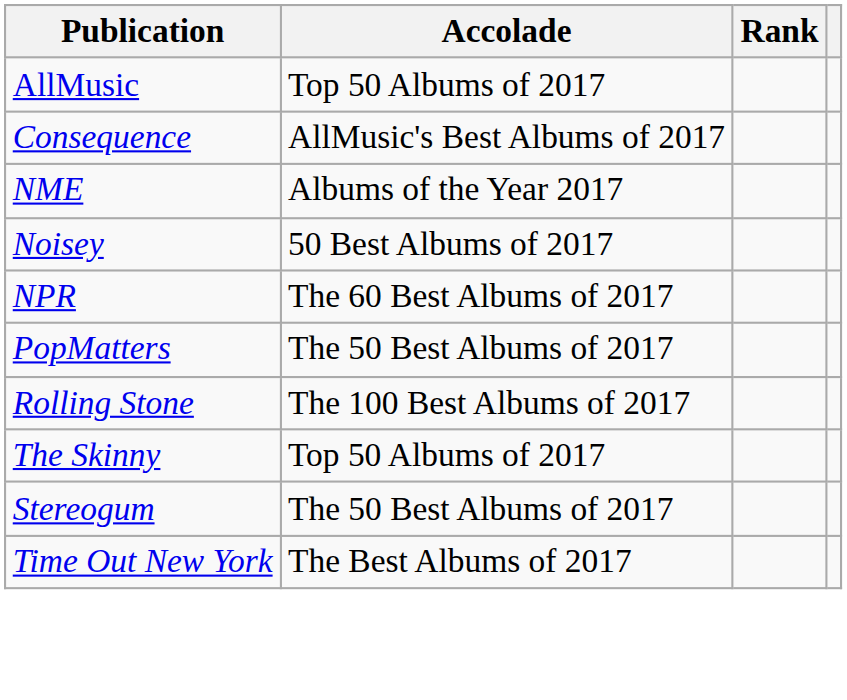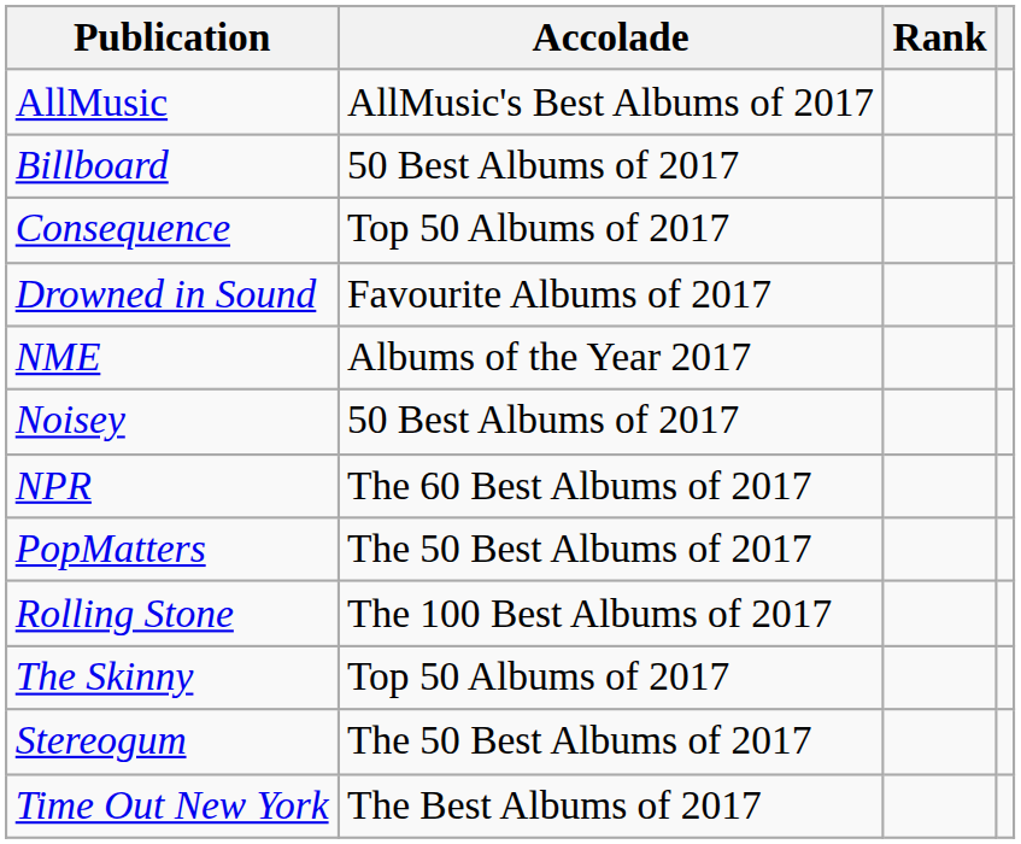 <table class="sortable wikitable">
 <tr>
 <th>Publication</th>
 <th>Accolade</th>
 <th>Rank</th>
 <th class="unsortable"></th>
 </tr>
 <tr>
 <td><a href='#'>AllMusic</a></td>
+<td>AllMusic's Best Albums of 2017</td>
+<td></td>
+<td></td>
+</tr>
+<tr>
+<td><em><a href='#'>Billboard</a></em></td>
+<td>50 Best Albums of 2017</td>
+<td></td>
+<td></td>
+</tr>
+<tr>
+<td><em><a href='#'>Consequence</a></em></td>
 <td>Top 50 Albums of 2017</td>
 <td></td>
 <td></td>
 </tr>
 <tr>
-<td><em><a href='#'>Consequence</a></em></td>
-<td>AllMusic's Best Albums of 2017</td>
+<td><em><a href='#'>Drowned in Sound</a></em></td>
+<td>Favourite Albums of 2017</td>
 <td></td>
 <td></td>
 </tr>
 <tr>
 <td><em><a href='#'>NME</a></em></td>
 <td>Albums of the Year 2017</td>
 <td></td>
 <td></td>
 </tr>
 <tr>
 <td><em><a href='#'>Noisey</a></em></td>
 <td>50 Best Albums of 2017</td>
 <td></td>
 <td></td>
 </tr>
 <tr>
 <td><em><a href='#'>NPR</a></em></td>
 <td>The 60 Best Albums of 2017</td>
 <td></td>
 <td></td>
 </tr>
 <tr>
 <td><em><a href='#'>PopMatters</a></em></td>
 <td>The 50 Best Albums of 2017</td>
 <td></td>
 <td></td>
 </tr>
 <tr>
 <td><em><a href='#'>Rolling Stone</a></em></td>
 <td>The 100 Best Albums of 2017</td>
 <td></td>
 <td></td>
 </tr>
 <tr>
 <td><em><a href='#'>The Skinny</a></em></td>
 <td>Top 50 Albums of 2017</td>
 <td></td>
 <td></td>
 </tr>
 <tr>
 <td><em><a href='#'>Stereogum</a></em></td>
 <td>The 50 Best Albums of 2017</td>
 <td></td>
 <td></td>
 </tr>
 <tr>
 <td><em><a href='#'>Time Out New York</a></em></td>
 <td>The Best Albums of 2017</td>
 <td></td>
 <td></td>
 </tr>
 </table>
